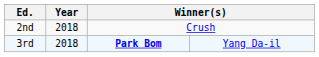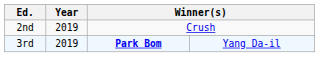 <table class="wikitable" style="text-align:center">
 <tr>
 <th width="50">Ed.</th>
 <th width="50">Year</th>
 <th width="300" colspan="2">Winner(s)</th>
 </tr>
 <tr>
 <td>2nd</td>
-<td>2018</td>
+<td>2019</td>
 <td colspan=2><a href='#'>Crush</a></td>
 </tr>
 <tr style="background:#f0f8ff;">
 <td>3rd</td>
-<td>2018</td>
+<td>2019</td>
 <td><strong><a href='#'>Park Bom</a></strong></td>
 <td><a href='#'>Yang Da-il</a></td>
 </tr>
 </table>
